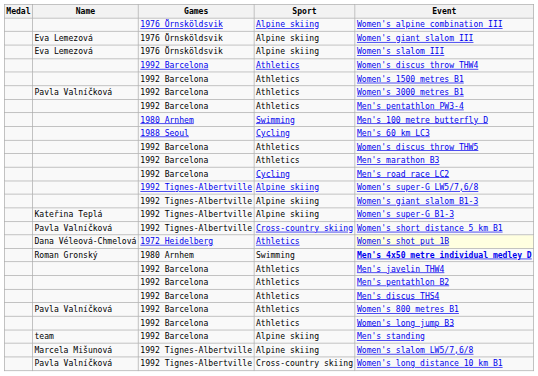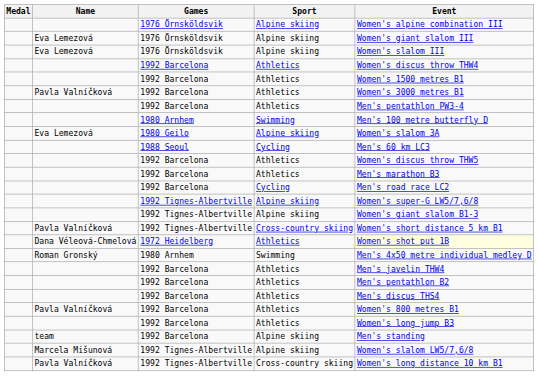 <table class="wikitable sortable" style="font-size:90%">
 <tr>
 <th>Medal</th>
 <th>Name</th>
 <th>Games</th>
 <th>Sport</th>
 <th>Event</th>
 </tr>
 <tr>
 <td></td>
 <td></td>
 <td><a href='#'>1976 Örnsköldsvik</a></td>
 <td><a href='#'>Alpine skiing</a></td>
 <td><a href='#'>Women's alpine combination III</a></td>
 </tr>
 <tr>
 <td></td>
 <td>Eva Lemezová</td>
 <td>1976 Örnsköldsvik</td>
 <td>Alpine skiing</td>
 <td><a href='#'>Women's giant slalom III</a></td>
 </tr>
 <tr>
 <td></td>
 <td>Eva Lemezová</td>
 <td>1976 Örnsköldsvik</td>
 <td>Alpine skiing</td>
 <td><a href='#'>Women's slalom III</a></td>
 </tr>
 <tr>
 <td></td>
 <td></td>
 <td><a href='#'>1992 Barcelona</a></td>
 <td><a href='#'>Athletics</a></td>
 <td><a href='#'>Women's discus throw THW4</a></td>
 </tr>
 <tr>
 <td></td>
 <td></td>
 <td>1992 Barcelona</td>
 <td>Athletics</td>
 <td><a href='#'>Women's 1500 metres B1</a></td>
 </tr>
 <tr>
 <td></td>
 <td>Pavla Valníčková</td>
 <td>1992 Barcelona</td>
 <td>Athletics</td>
 <td><a href='#'>Women's 3000 metres B1</a></td>
 </tr>
 <tr>
 <td></td>
 <td></td>
 <td>1992 Barcelona</td>
 <td>Athletics</td>
 <td><a href='#'>Men's pentathlon PW3-4</a></td>
 </tr>
 <tr>
 <td></td>
 <td></td>
 <td><a href='#'>1980 Arnhem</a></td>
 <td><a href='#'>Swimming</a></td>
 <td><a href='#'>Men's 100 metre butterfly D</a></td>
 </tr>
 <tr>
 <td></td>
+<td>Eva Lemezová</td>
+<td><a href='#'>1980 Geilo</a></td>
+<td><a href='#'>Alpine skiing</a></td>
+<td><a href='#'>Women's slalom 3A</a></td>
+</tr>
+<tr>
+<td></td>
 <td></td>
 <td><a href='#'>1988 Seoul</a></td>
 <td><a href='#'>Cycling</a></td>
 <td><a href='#'>Men's 60 km LC3</a></td>
 </tr>
 <tr>
 <td></td>
 <td></td>
 <td>1992 Barcelona</td>
 <td>Athletics</td>
 <td><a href='#'>Women's discus throw THW5</a></td>
 </tr>
 <tr>
 <td></td>
 <td></td>
 <td>1992 Barcelona</td>
 <td>Athletics</td>
 <td><a href='#'>Men's marathon B3</a></td>
 </tr>
 <tr>
 <td></td>
 <td></td>
 <td>1992 Barcelona</td>
 <td><a href='#'>Cycling</a></td>
 <td><a href='#'>Men's road race LC2</a></td>
 </tr>
 <tr>
 <td></td>
 <td></td>
 <td><a href='#'>1992 Tignes-Albertville</a></td>
 <td><a href='#'>Alpine skiing</a></td>
 <td><a href='#'>Women's super-G LW5/7,6/8</a></td>
 </tr>
 <tr>
 <td></td>
 <td></td>
 <td>1992 Tignes-Albertville</td>
 <td>Alpine skiing</td>
 <td><a href='#'>Women's giant slalom B1-3</a></td>
 </tr>
 <tr>
 <td></td>
-<td>Kateřina Teplá</td>
-<td>1992 Tignes-Albertville</td>
-<td>Alpine skiing</td>
-<td><a href='#'>Women's super-G B1-3</a></td>
-</tr>
-<tr>
-<td></td>
 <td>Pavla Valníčková</td>
 <td>1992 Tignes-Albertville</td>
 <td><a href='#'>Cross-country skiing</a></td>
 <td><a href='#'>Women's short distance 5 km B1</a></td>
 </tr>
 <tr>
 <td></td>
 <td>Dana Véleová-Chmelová</td>
 <td><a href='#'>1972 Heidelberg</a></td>
 <td><a href='#'>Athletics</a></td>
 <td style="background: lightyellow;"><a href='#'>Women's shot put 1B</a></td>
 </tr>
 <tr>
 <td></td>
 <td>Roman Gronský</td>
 <td>1980 Arnhem</td>
 <td>Swimming</td>
-<td><strong><a href='#'>Men's 4x50 metre individual medley D</a></strong></td>
+<td><a href='#'>Men's 4x50 metre individual medley D</a></td>
 </tr>
 <tr>
 <td></td>
 <td></td>
 <td>1992 Barcelona</td>
 <td>Athletics</td>
 <td><a href='#'>Men's javelin THW4</a></td>
 </tr>
 <tr>
 <td></td>
 <td></td>
 <td>1992 Barcelona</td>
 <td>Athletics</td>
 <td><a href='#'>Men's pentathlon B2</a></td>
 </tr>
 <tr>
 <td></td>
 <td></td>
 <td>1992 Barcelona</td>
 <td>Athletics</td>
 <td><a href='#'>Men's discus THS4</a></td>
 </tr>
 <tr>
 <td></td>
 <td>Pavla Valníčková</td>
 <td>1992 Barcelona</td>
 <td>Athletics</td>
 <td><a href='#'>Women's 800 metres B1</a></td>
 </tr>
 <tr>
 <td></td>
 <td></td>
 <td>1992 Barcelona</td>
 <td>Athletics</td>
 <td><a href='#'>Women's long jump B3</a></td>
 </tr>
 <tr>
 <td></td>
 <td>team</td>
 <td>1992 Barcelona</td>
 <td>Alpine skiing</td>
 <td><a href='#'>Men's standing</a></td>
 </tr>
 <tr>
 <td></td>
 <td>Marcela Mišunová</td>
 <td>1992 Tignes-Albertville</td>
 <td>Alpine skiing</td>
 <td><a href='#'>Women's slalom LW5/7,6/8</a></td>
 </tr>
 <tr>
 <td></td>
 <td>Pavla Valníčková</td>
 <td>1992 Tignes-Albertville</td>
 <td>Cross-country skiing</td>
 <td><a href='#'>Women's long distance 10 km B1</a></td>
 </tr>
 </table>
